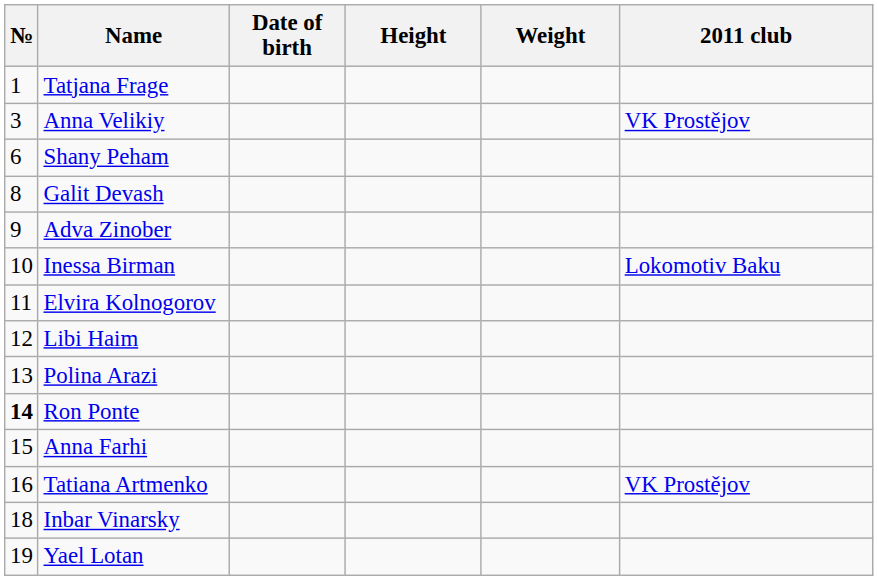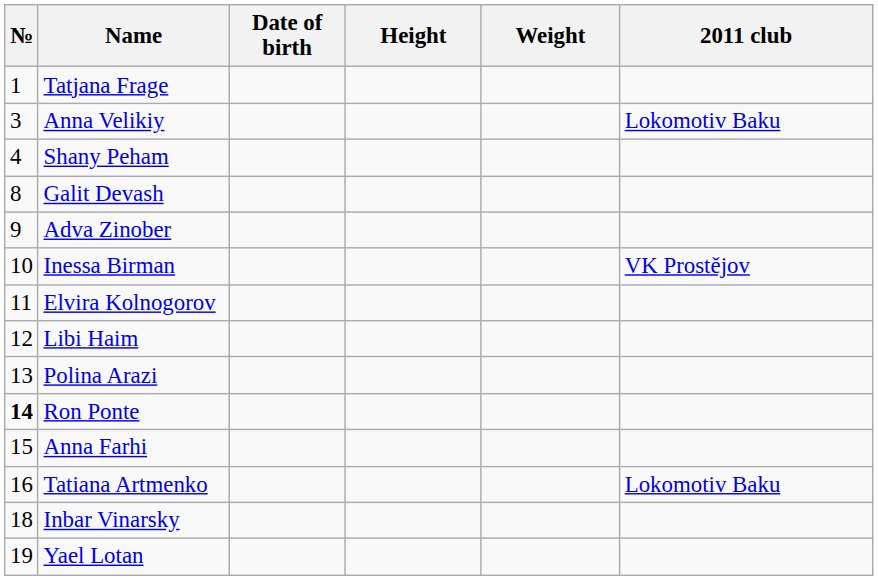 <table class=wikitable sortable style=font-size:100%; text-align:center;>
 <tr>
 <th>№</th>
 <th style=width:12em>Name</th>
 <th style=width:8em>Date of birth</th>
 <th style=width:9em>Height</th>
 <th style=width:9em>Weight</th>
 <th style=width:19em>2011 club</th>
 </tr>
 <tr>
 <td>1</td>
 <td><a href='#'>Tatjana Frage</a></td>
 <td></td>
 <td></td>
 <td></td>
 <td></td>
 </tr>
 <tr>
 <td>3</td>
 <td><a href='#'>Anna Velikiy</a></td>
 <td></td>
 <td></td>
 <td></td>
-<td> <a href='#'>VK Prostějov</a></td>
+<td> <a href='#'>Lokomotiv Baku</a></td>
 </tr>
 <tr>
-<td>6</td>
+<td>4</td>
 <td><a href='#'>Shany Peham</a></td>
 <td></td>
 <td></td>
 <td></td>
 <td></td>
 </tr>
 <tr>
 <td>8</td>
 <td><a href='#'>Galit Devash</a></td>
 <td></td>
 <td></td>
 <td></td>
 <td></td>
 </tr>
 <tr>
 <td>9</td>
 <td><a href='#'>Adva Zinober</a></td>
 <td></td>
 <td></td>
 <td></td>
 <td></td>
 </tr>
 <tr>
 <td>10</td>
 <td><a href='#'>Inessa Birman</a></td>
 <td></td>
 <td></td>
 <td></td>
-<td> <a href='#'>Lokomotiv Baku</a></td>
+<td> <a href='#'>VK Prostějov</a></td>
 </tr>
 <tr>
 <td>11</td>
 <td><a href='#'>Elvira Kolnogorov</a></td>
 <td></td>
 <td></td>
 <td></td>
 <td></td>
 </tr>
 <tr>
 <td>12</td>
 <td><a href='#'>Libi Haim</a></td>
 <td></td>
 <td></td>
 <td></td>
 <td></td>
 </tr>
 <tr>
 <td>13</td>
 <td><a href='#'>Polina Arazi</a></td>
 <td></td>
 <td></td>
 <td></td>
 <td></td>
 </tr>
 <tr>
 <td><strong>14</strong></td>
 <td><a href='#'>Ron Ponte</a></td>
 <td></td>
 <td></td>
 <td></td>
 <td></td>
 </tr>
 <tr>
 <td>15</td>
 <td><a href='#'>Anna Farhi</a></td>
 <td></td>
 <td></td>
 <td></td>
 <td></td>
 </tr>
 <tr>
 <td>16</td>
 <td><a href='#'>Tatiana Artmenko</a></td>
 <td></td>
 <td></td>
 <td></td>
-<td> <a href='#'>VK Prostějov</a></td>
+<td> <a href='#'>Lokomotiv Baku</a></td>
 </tr>
 <tr>
 <td>18</td>
 <td><a href='#'>Inbar Vinarsky</a></td>
 <td></td>
 <td></td>
 <td></td>
 <td></td>
 </tr>
 <tr>
 <td>19</td>
 <td><a href='#'>Yael Lotan</a></td>
 <td></td>
 <td></td>
 <td></td>
 <td></td>
 </tr>
 </table>
